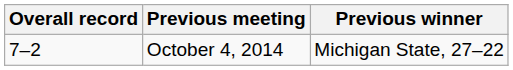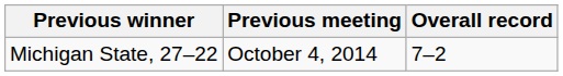 <table class="wikitable">
 <tr>
+<th>Previous winner</th>
+<th>Previous meeting</th>
 <th>Overall record</th>
-<th>Previous meeting</th>
-<th>Previous winner</th>
 </tr>
 <tr>
+<td>Michigan State, 27–22</td>
+<td>October 4, 2014</td>
 <td>7–2</td>
-<td>October 4, 2014</td>
-<td>Michigan State, 27–22</td>
 </tr>
 </table>
